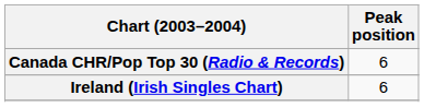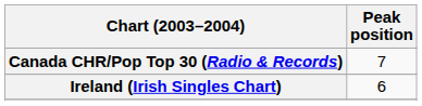 <table class="wikitable sortable plainrowheaders">
 <tr>
 <th>Chart (2003–2004)</th>
 <th>Peak<br>position</th>
 </tr>
 <tr>
 </tr>
 <tr>
 </tr>
 <tr>
 </tr>
 <tr>
 <th scope="row">Canada CHR/Pop Top 30 (<em><a href='#'>Radio & Records</a></em>)</th>
-<td align="center">6</td>
+<td align="center">7</td>
 </tr>
 <tr>
 </tr>
 <tr>
 <th scope="row">Ireland (<a href='#'>Irish Singles Chart</a>)</th>
 <td align="center">6</td>
 </tr>
 <tr>
 </tr>
 <tr>
 </tr>
 <tr>
 </tr>
 <tr>
 </tr>
 <tr>
 </tr>
 <tr>
 </tr>
 <tr>
 </tr>
 <tr>
 </tr>
 <tr>
 </tr>
 <tr>
 </tr>
 <tr>
 </tr>
 </table>
